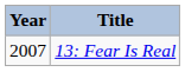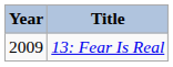 <table class="wikitable" style="font-size:95%;">
 <tr>
 <th style="background:#B0C4DE;">Year</th>
 <th style="background:#B0C4DE;">Title</th>
 </tr>
 <tr>
-<td>2007</td>
+<td>2009</td>
 <td><em><a href='#'>13: Fear Is Real</a></em></td>
 </tr>
 </table>
